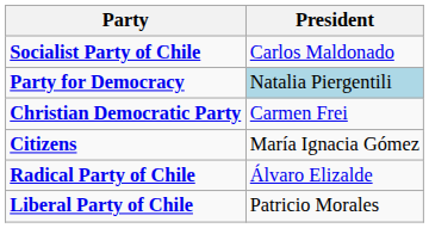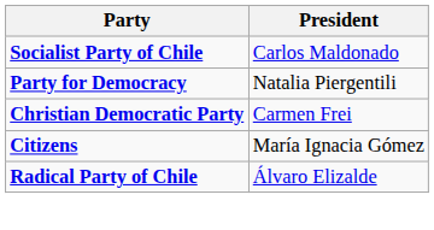 <table class="wikitable">
 <tr>
 <th>Party</th>
 <th>President</th>
 </tr>
 <tr>
 <td> <strong><a href='#'>Socialist Party of Chile</a></strong></td>
 <td><a href='#'>Carlos Maldonado</a></td>
 </tr>
 <tr>
 <td> <strong><a href='#'>Party for Democracy</a></strong></td>
-<td style="background: lightblue;">Natalia Piergentili</td>
+<td>Natalia Piergentili</td>
 </tr>
 <tr>
 <td> <strong><a href='#'>Christian Democratic Party</a></strong></td>
 <td><a href='#'>Carmen Frei</a></td>
 </tr>
 <tr>
 <td> <strong><a href='#'>Citizens</a></strong></td>
 <td>María Ignacia Gómez</td>
 </tr>
 <tr>
 <td> <strong><a href='#'>Radical Party of Chile</a></strong></td>
 <td><a href='#'>Álvaro Elizalde</a></td>
 </tr>
-<tr>
-<td> <strong><a href='#'>Liberal Party of Chile</a></strong></td>
-<td>Patricio Morales</td>
-</tr>
 </table>
